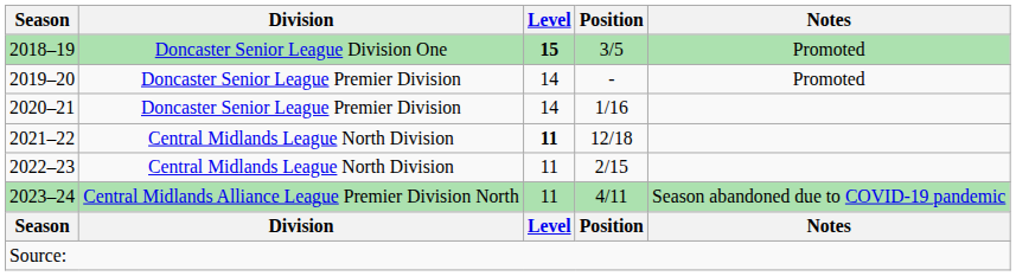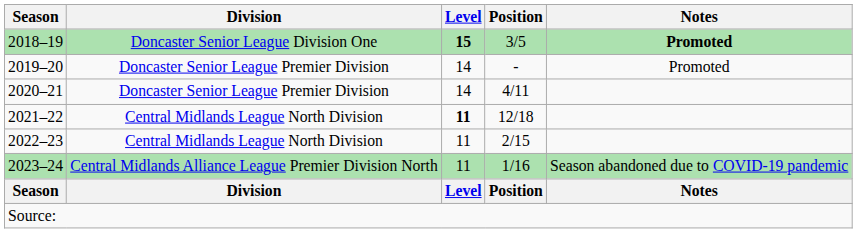 <table class="wikitable collapsible collapsed" style=text-align:center>
 <tr>
 <th>Season</th>
 <th>Division</th>
 <th><a href='#'>Level</a></th>
 <th>Position</th>
 <th>Notes</th>
 </tr>
 <tr bgcolor="#ACE1AF">
 <td>2018–19</td>
 <td><a href='#'>Doncaster Senior League</a> Division One</td>
 <td><strong>15</strong></td>
 <td>3/5</td>
-<td>Promoted</td>
+<td><strong>Promoted</strong></td>
 </tr>
 <tr>
 <td>2019–20</td>
 <td><a href='#'>Doncaster Senior League</a> Premier Division</td>
 <td>14</td>
 <td>-</td>
 <td>Promoted</td>
 </tr>
 <tr>
 <td>2020–21</td>
 <td><a href='#'>Doncaster Senior League</a> Premier Division</td>
 <td>14</td>
-<td>1/16</td>
+<td>4/11</td>
 <td></td>
 </tr>
 <tr>
 <td>2021–22</td>
 <td><a href='#'>Central Midlands League</a> North Division</td>
 <td><strong>11</strong></td>
 <td>12/18</td>
 <td></td>
 </tr>
 <tr>
 <td>2022–23</td>
 <td><a href='#'>Central Midlands League</a> North Division</td>
 <td>11</td>
 <td>2/15</td>
 <td></td>
 </tr>
 <tr bgcolor="#ACE1AF">
 <td>2023–24</td>
 <td><a href='#'>Central Midlands Alliance League</a> Premier Division North</td>
 <td>11</td>
-<td>4/11</td>
+<td>1/16</td>
 <td>Season abandoned due to <a href='#'>COVID-19 pandemic</a></td>
 </tr>
 <tr>
 <th>Season</th>
 <th>Division</th>
 <th><a href='#'>Level</a></th>
 <th>Position</th>
 <th>Notes</th>
 </tr>
 <tr>
 <td align=left colspan=7>Source: </td>
 </tr>
 </table>
